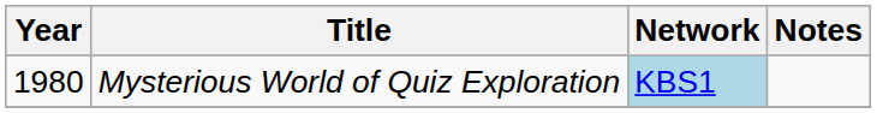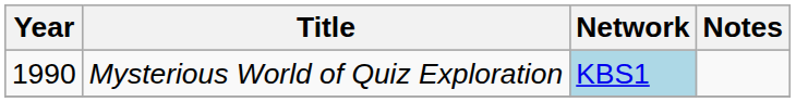 <table class="wikitable sortable">
 <tr>
 <th>Year</th>
 <th>Title</th>
 <th>Network</th>
 <th>Notes</th>
 </tr>
 <tr>
-<td>1980</td>
+<td>1990</td>
 <td><em>Mysterious World of Quiz Exploration</em> </td>
 <td style="background: lightblue;"><a href='#'>KBS1</a></td>
 <td></td>
 </tr>
 <tr>
 </tr>
 </table>
